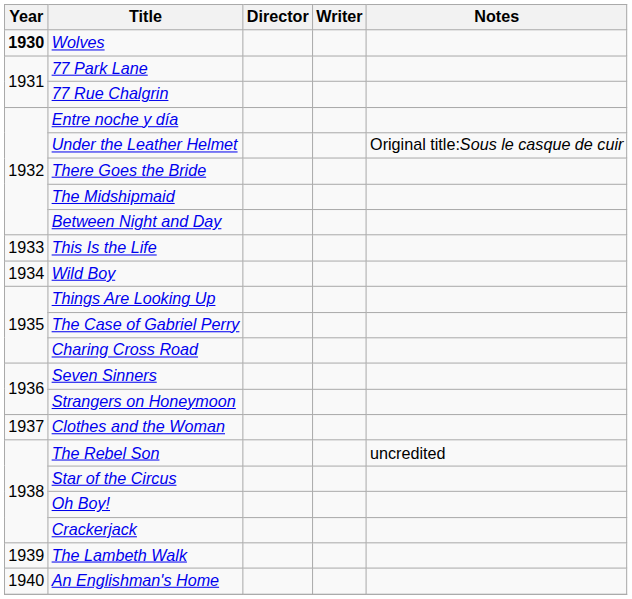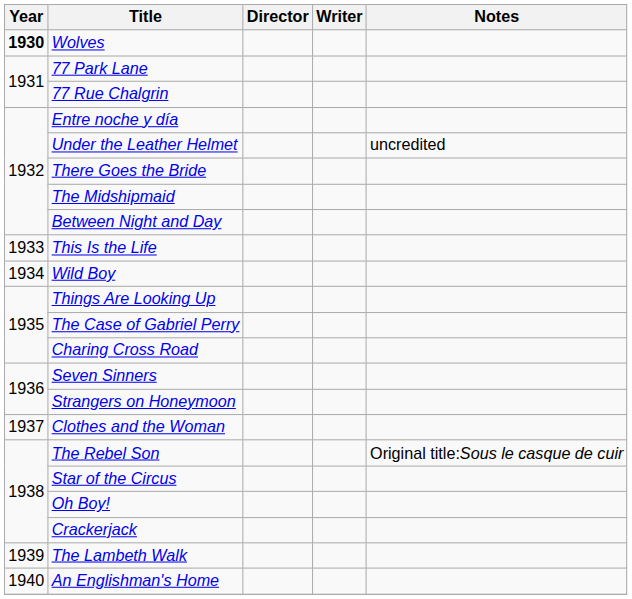 <table class="wikitable">
 <tr>
 <th>Year</th>
 <th>Title</th>
 <th>Director</th>
 <th>Writer</th>
 <th>Notes</th>
 </tr>
 <tr>
 <td><strong>1930</strong></td>
 <td><em><a href='#'>Wolves</a></em></td>
 <td></td>
 <td></td>
 <td></td>
 </tr>
 <tr>
 <td rowspan="2">1931</td>
 <td><em><a href='#'>77 Park Lane</a></em></td>
 <td></td>
 <td></td>
 <td></td>
 </tr>
 <tr>
 <td><em><a href='#'>77 Rue Chalgrin </a></em></td>
 <td></td>
 <td></td>
 <td></td>
 </tr>
 <tr>
 <td rowspan="5">1932</td>
 <td><em><a href='#'>Entre noche y día</a></em></td>
 <td></td>
 <td></td>
 <td></td>
 </tr>
 <tr>
 <td><em><a href='#'>Under the Leather Helmet</a></em></td>
 <td></td>
 <td></td>
-<td>Original title:<em>Sous le casque de cuir</em></td>
+<td>uncredited</td>
 </tr>
 <tr>
 <td><em><a href='#'>There Goes the Bride</a></em></td>
 <td></td>
 <td></td>
 <td></td>
 </tr>
 <tr>
 <td><em><a href='#'>The Midshipmaid</a></em></td>
 <td></td>
 <td></td>
 <td></td>
 </tr>
 <tr>
 <td><em><a href='#'>Between Night and Day</a></em></td>
 <td></td>
 <td></td>
 <td></td>
 </tr>
 <tr>
 <td>1933</td>
 <td><em><a href='#'>This Is the Life</a></em></td>
 <td></td>
 <td></td>
 <td></td>
 </tr>
 <tr>
 <td>1934</td>
 <td><em><a href='#'>Wild Boy</a></em></td>
 <td></td>
 <td></td>
 <td></td>
 </tr>
 <tr>
 <td rowspan="3">1935</td>
 <td><em><a href='#'>Things Are Looking Up</a></em></td>
 <td></td>
 <td></td>
 <td></td>
 </tr>
 <tr>
 <td><em><a href='#'>The Case of Gabriel Perry</a></em></td>
 <td></td>
 <td></td>
 <td></td>
 </tr>
 <tr>
 <td><em><a href='#'>Charing Cross Road</a></em></td>
 <td></td>
 <td></td>
 <td></td>
 </tr>
 <tr>
 <td rowspan="2">1936</td>
 <td><em><a href='#'>Seven Sinners</a></em></td>
 <td></td>
 <td></td>
 <td></td>
 </tr>
 <tr>
 <td><em><a href='#'>Strangers on Honeymoon</a></em></td>
 <td></td>
 <td></td>
 <td></td>
 </tr>
 <tr>
 <td>1937</td>
 <td><em><a href='#'>Clothes and the Woman</a></em></td>
 <td></td>
 <td></td>
 <td></td>
 </tr>
 <tr>
 <td rowspan="4">1938</td>
 <td><em><a href='#'>The Rebel Son</a></em></td>
 <td></td>
 <td></td>
-<td>uncredited</td>
+<td>Original title:<em>Sous le casque de cuir</em></td>
 </tr>
 <tr>
 <td><em><a href='#'>Star of the Circus</a></em></td>
 <td></td>
 <td></td>
 <td></td>
 </tr>
 <tr>
 <td><em><a href='#'>Oh Boy!</a></em></td>
 <td></td>
 <td></td>
 <td></td>
 </tr>
 <tr>
 <td><em><a href='#'>Crackerjack</a></em></td>
 <td></td>
 <td></td>
 <td></td>
 </tr>
 <tr>
 <td>1939</td>
 <td><em><a href='#'>The Lambeth Walk</a></em></td>
 <td></td>
 <td></td>
 <td></td>
 </tr>
 <tr>
 <td>1940</td>
 <td><em><a href='#'>An Englishman's Home</a></em></td>
 <td></td>
 <td></td>
 <td></td>
 </tr>
 <tr>
 </tr>
 </table>
